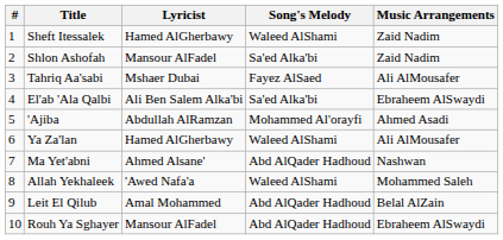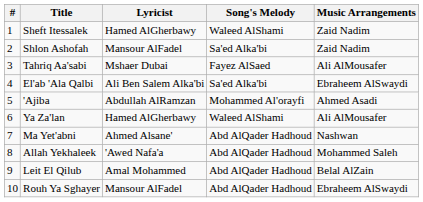 <table class="wikitable">
 <tr>
 <th align="center">#</th>
 <th align="center">Title</th>
 <th align="center">Lyricist</th>
 <th align="center">Song's Melody</th>
 <th align="center">Music Arrangements</th>
 </tr>
 <tr>
 <td>1</td>
 <td>Sheft Itessalek</td>
 <td>Hamed AlGherbawy</td>
 <td>Waleed AlShami</td>
 <td>Zaid Nadim</td>
 </tr>
 <tr>
 <td>2</td>
 <td>Shlon Ashofah</td>
 <td>Mansour AlFadel</td>
 <td>Sa'ed Alka'bi</td>
 <td>Zaid Nadim</td>
 </tr>
 <tr>
 <td>3</td>
 <td>Tahriq Aa'sabi</td>
 <td>Mshaer Dubai</td>
 <td>Fayez AlSaed</td>
 <td>Ali AlMousafer</td>
 </tr>
 <tr>
 <td>4</td>
 <td>El'ab 'Ala Qalbi</td>
 <td>Ali Ben Salem Alka'bi</td>
 <td>Sa'ed Alka'bi</td>
 <td>Ebraheem AlSwaydi</td>
 </tr>
 <tr>
 <td>5</td>
 <td>'Ajiba</td>
 <td>Abdullah AlRamzan</td>
 <td>Mohammed Al'orayfi</td>
 <td>Ahmed Asadi</td>
 </tr>
 <tr>
 <td>6</td>
 <td>Ya Za'lan</td>
 <td>Hamed AlGherbawy</td>
 <td>Waleed AlShami</td>
 <td>Ali AlMousafer</td>
 </tr>
 <tr>
 <td>7</td>
 <td>Ma Yet'abni</td>
 <td>Ahmed Alsane'</td>
 <td>Abd AlQader Hadhoud</td>
 <td>Nashwan</td>
 </tr>
 <tr>
 <td>8</td>
 <td>Allah Yekhaleek</td>
 <td>'Awed Nafa'a</td>
-<td>Waleed AlShami</td>
+<td>Abd AlQader Hadhoud</td>
 <td>Mohammed Saleh</td>
 </tr>
 <tr>
 <td>9</td>
 <td>Leit El Qilub</td>
 <td>Amal Mohammed</td>
 <td>Abd AlQader Hadhoud</td>
 <td>Belal AlZain</td>
 </tr>
 <tr>
 <td>10</td>
 <td>Rouh Ya Sghayer</td>
 <td>Mansour AlFadel</td>
 <td>Abd AlQader Hadhoud</td>
 <td>Ebraheem AlSwaydi</td>
 </tr>
 </table>
